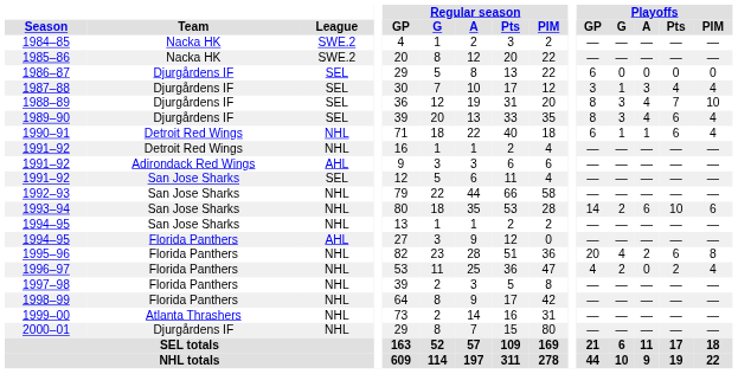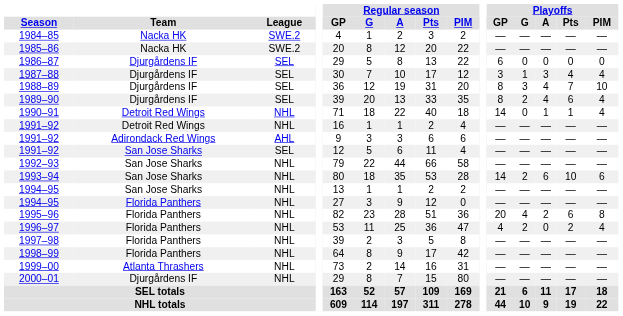 <table border="0" cellpadding="1" cellspacing="0" style="text-align:center; width:60em">
 <tr bgcolor="#e0e0e0">
 <th colspan="3" bgcolor="#ffffff"> </th>
 <th rowspan="99" bgcolor="#ffffff"> </th>
 <th colspan="5"><a href='#'>Regular season</a></th>
 <th rowspan="99" bgcolor="#ffffff"> </th>
 <th colspan="5"><a href='#'>Playoffs</a></th>
 </tr>
 <tr bgcolor="#e0e0e0">
 <th><a href='#'>Season</a></th>
 <th>Team</th>
 <th>League</th>
 <th>GP</th>
 <th><a href='#'>G</a></th>
 <th><a href='#'>A</a></th>
 <th><a href='#'>Pts</a></th>
 <th><a href='#'>PIM</a></th>
 <th>GP</th>
 <th>G</th>
 <th>A</th>
 <th>Pts</th>
 <th>PIM</th>
 </tr>
 <tr>
 <td><a href='#'>1984–85</a></td>
 <td><a href='#'>Nacka HK</a></td>
 <td><a href='#'>SWE.2</a></td>
 <td>4</td>
 <td>1</td>
 <td>2</td>
 <td>3</td>
 <td>2</td>
 <td>—</td>
 <td>—</td>
 <td>—</td>
 <td>—</td>
 <td>—</td>
 </tr>
 <tr bgcolor="#f0f0f0">
 <td><a href='#'>1985–86</a></td>
 <td>Nacka HK</td>
 <td>SWE.2</td>
 <td>20</td>
 <td>8</td>
 <td>12</td>
 <td>20</td>
 <td>22</td>
 <td>—</td>
 <td>—</td>
 <td>—</td>
 <td>—</td>
 <td>—</td>
 </tr>
 <tr>
 <td><a href='#'>1986–87</a></td>
 <td><a href='#'>Djurgårdens IF</a></td>
 <td><a href='#'>SEL</a></td>
 <td>29</td>
 <td>5</td>
 <td>8</td>
 <td>13</td>
 <td>22</td>
 <td>6</td>
 <td>0</td>
 <td>0</td>
 <td>0</td>
 <td>0</td>
 </tr>
 <tr bgcolor="#f0f0f0">
 <td><a href='#'>1987–88</a></td>
 <td>Djurgårdens IF</td>
 <td>SEL</td>
 <td>30</td>
 <td>7</td>
 <td>10</td>
 <td>17</td>
 <td>12</td>
 <td>3</td>
 <td>1</td>
 <td>3</td>
 <td>4</td>
 <td>4</td>
 </tr>
 <tr>
 <td><a href='#'>1988–89</a></td>
 <td>Djurgårdens IF</td>
 <td>SEL</td>
 <td>36</td>
 <td>12</td>
 <td>19</td>
 <td>31</td>
 <td>20</td>
 <td>8</td>
 <td>3</td>
 <td>4</td>
 <td>7</td>
 <td>10</td>
 </tr>
 <tr bgcolor="#f0f0f0">
 <td><a href='#'>1989–90</a></td>
 <td>Djurgårdens IF</td>
 <td>SEL</td>
 <td>39</td>
 <td>20</td>
 <td>13</td>
 <td>33</td>
 <td>35</td>
 <td>8</td>
-<td>3</td>
+<td>2</td>
 <td>4</td>
 <td>6</td>
 <td>4</td>
 </tr>
 <tr>
 <td><a href='#'>1990–91</a></td>
 <td><a href='#'>Detroit Red Wings</a></td>
 <td><a href='#'>NHL</a></td>
 <td>71</td>
 <td>18</td>
 <td>22</td>
 <td>40</td>
 <td>18</td>
-<td>6</td>
+<td>14</td>
+<td>0</td>
 <td>1</td>
 <td>1</td>
-<td>6</td>
 <td>4</td>
 </tr>
 <tr bgcolor="#f0f0f0">
 <td><a href='#'>1991–92</a></td>
 <td>Detroit Red Wings</td>
 <td>NHL</td>
 <td>16</td>
 <td>1</td>
 <td>1</td>
 <td>2</td>
 <td>4</td>
 <td>—</td>
 <td>—</td>
 <td>—</td>
 <td>—</td>
 <td>—</td>
 </tr>
 <tr>
 <td><a href='#'>1991–92</a></td>
 <td><a href='#'>Adirondack Red Wings</a></td>
 <td><a href='#'>AHL</a></td>
 <td>9</td>
 <td>3</td>
 <td>3</td>
 <td>6</td>
 <td>6</td>
 <td>—</td>
 <td>—</td>
 <td>—</td>
 <td>—</td>
 <td>—</td>
 </tr>
 <tr bgcolor="#f0f0f0">
 <td><a href='#'>1991–92</a></td>
 <td><a href='#'>San Jose Sharks</a></td>
 <td>SEL</td>
 <td>12</td>
 <td>5</td>
 <td>6</td>
 <td>11</td>
 <td>4</td>
 <td>—</td>
 <td>—</td>
 <td>—</td>
 <td>—</td>
 <td>—</td>
 </tr>
 <tr>
 <td><a href='#'>1992–93</a></td>
 <td>San Jose Sharks</td>
 <td>NHL</td>
 <td>79</td>
 <td>22</td>
 <td>44</td>
 <td>66</td>
 <td>58</td>
 <td>—</td>
 <td>—</td>
 <td>—</td>
 <td>—</td>
 <td>—</td>
 </tr>
 <tr bgcolor="#f0f0f0">
 <td><a href='#'>1993–94</a></td>
 <td>San Jose Sharks</td>
 <td>NHL</td>
 <td>80</td>
 <td>18</td>
 <td>35</td>
 <td>53</td>
 <td>28</td>
 <td>14</td>
 <td>2</td>
 <td>6</td>
 <td>10</td>
 <td>6</td>
 </tr>
 <tr>
 <td><a href='#'>1994–95</a></td>
 <td>San Jose Sharks</td>
 <td>NHL</td>
 <td>13</td>
 <td>1</td>
 <td>1</td>
 <td>2</td>
 <td>2</td>
 <td>—</td>
 <td>—</td>
 <td>—</td>
 <td>—</td>
 <td>—</td>
 </tr>
 <tr bgcolor="#f0f0f0">
 <td><a href='#'>1994–95</a></td>
 <td><a href='#'>Florida Panthers</a></td>
-<td><a href='#'>AHL</a></td>
+<td>NHL</td>
 <td>27</td>
 <td>3</td>
 <td>9</td>
 <td>12</td>
 <td>0</td>
 <td>—</td>
 <td>—</td>
 <td>—</td>
 <td>—</td>
 <td>—</td>
 </tr>
 <tr>
 <td><a href='#'>1995–96</a></td>
 <td>Florida Panthers</td>
 <td>NHL</td>
 <td>82</td>
 <td>23</td>
 <td>28</td>
 <td>51</td>
 <td>36</td>
 <td>20</td>
 <td>4</td>
 <td>2</td>
 <td>6</td>
 <td>8</td>
 </tr>
 <tr bgcolor="#f0f0f0">
 <td><a href='#'>1996–97</a></td>
 <td>Florida Panthers</td>
 <td>NHL</td>
 <td>53</td>
 <td>11</td>
 <td>25</td>
 <td>36</td>
 <td>47</td>
 <td>4</td>
 <td>2</td>
 <td>0</td>
 <td>2</td>
 <td>4</td>
 </tr>
 <tr>
 <td><a href='#'>1997–98</a></td>
 <td>Florida Panthers</td>
 <td>NHL</td>
 <td>39</td>
 <td>2</td>
 <td>3</td>
 <td>5</td>
 <td>8</td>
 <td>—</td>
 <td>—</td>
 <td>—</td>
 <td>—</td>
 <td>—</td>
 </tr>
 <tr bgcolor="#f0f0f0">
 <td><a href='#'>1998–99</a></td>
 <td>Florida Panthers</td>
 <td>NHL</td>
 <td>64</td>
 <td>8</td>
 <td>9</td>
 <td>17</td>
 <td>42</td>
 <td>—</td>
 <td>—</td>
 <td>—</td>
 <td>—</td>
 <td>—</td>
 </tr>
 <tr>
 <td><a href='#'>1999–00</a></td>
 <td><a href='#'>Atlanta Thrashers</a></td>
 <td>NHL</td>
 <td>73</td>
 <td>2</td>
 <td>14</td>
 <td>16</td>
 <td>31</td>
 <td>—</td>
 <td>—</td>
 <td>—</td>
 <td>—</td>
 <td>—</td>
 </tr>
 <tr bgcolor="#f0f0f0">
 <td><a href='#'>2000–01</a></td>
 <td>Djurgårdens IF</td>
 <td>NHL</td>
 <td>29</td>
 <td>8</td>
 <td>7</td>
 <td>15</td>
 <td>80</td>
 <td>—</td>
 <td>—</td>
 <td>—</td>
 <td>—</td>
 <td>—</td>
 </tr>
 <tr bgcolor="#e0e0e0">
 <th colspan="3">SEL totals</th>
 <th>163</th>
 <th>52</th>
 <th>57</th>
 <th>109</th>
 <th>169</th>
 <th>21</th>
 <th>6</th>
 <th>11</th>
 <th>17</th>
 <th>18</th>
 </tr>
 <tr bgcolor="#e0e0e0">
 <th colspan="3">NHL totals</th>
 <th>609</th>
 <th>114</th>
 <th>197</th>
 <th>311</th>
 <th>278</th>
 <th>44</th>
 <th>10</th>
 <th>9</th>
 <th>19</th>
 <th>22</th>
 </tr>
 </table>
